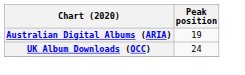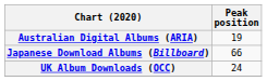 <table class="wikitable sortable plainrowheaders" style="text-align:center">
 <tr>
 <th scope="col">Chart (2020)</th>
 <th scope="col">Peak<br>position</th>
 </tr>
 <tr>
 <th scope="row"><a href='#'>Australian Digital Albums</a> (<a href='#'>ARIA</a>)</th>
 <td>19</td>
 </tr>
 <tr>
+<th scope="row"><a href='#'>Japanese Download Albums</a> (<em><a href='#'>Billboard</a></em>)</th>
+<td>66</td>
+</tr>
+<tr>
 <th scope="row"><a href='#'>UK Album Downloads</a> (<a href='#'>OCC</a>)</th>
 <td>24</td>
 </tr>
 <tr>
 </tr>
 </table>
